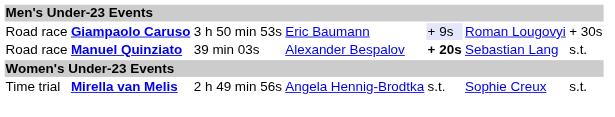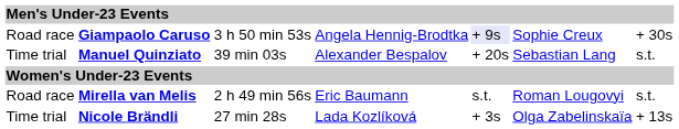 <table>
 <tr bgcolor="#cccccc">
 <td colspan=7><strong>Men's Under-23 Events</strong></td>
 </tr>
 <tr>
 <td>Road race<br></td>
 <td><strong><a href='#'>Giampaolo Caruso</a></strong><br><small></small></td>
 <td>3 h 50 min 53s</td>
-<td><a href='#'>Eric Baumann</a><br><small></small></td>
+<td><a href='#'>Angela Hennig-Brodtka</a><br><small></small></td>
 <td style="background: lavender;">+ 9s</td>
-<td><a href='#'>Roman Lougovyi</a><br><small></small></td>
+<td><a href='#'>Sophie Creux</a><br><small></small></td>
 <td>+ 30s</td>
 </tr>
 <tr>
-<td>Road race<br></td>
+<td>Time trial<br></td>
 <td><strong><a href='#'>Manuel Quinziato</a></strong><br><small></small></td>
 <td>39 min 03s</td>
 <td><a href='#'>Alexander Bespalov</a><br><small></small></td>
-<td><strong>+ 20s</strong></td>
+<td>+ 20s</td>
 <td><a href='#'>Sebastian Lang</a><br><small></small></td>
 <td>s.t.</td>
 </tr>
 <tr bgcolor="#cccccc">
 <td colspan=7><strong>Women's Under-23 Events</strong></td>
 </tr>
 <tr>
-<td>Time trial<br></td>
+<td>Road race<br></td>
 <td><strong><a href='#'>Mirella van Melis</a></strong><br><small></small></td>
 <td>2 h 49 min 56s</td>
-<td><a href='#'>Angela Hennig-Brodtka</a><br><small></small></td>
+<td><a href='#'>Eric Baumann</a><br><small></small></td>
 <td>s.t.</td>
-<td><a href='#'>Sophie Creux</a><br><small></small></td>
+<td><a href='#'>Roman Lougovyi</a><br><small></small></td>
 <td>s.t.</td>
 </tr>
+<tr>
+<td>Time trial<br></td>
+<td><strong><a href='#'>Nicole Brändli</a></strong><br><small></small></td>
+<td>27 min 28s</td>
+<td><a href='#'>Lada Kozlíková</a><br><small></small></td>
+<td>+ 3s</td>
+<td><a href='#'>Olga Zabelinskaïa</a><br><small></small></td>
+<td>+ 13s</td>
+</tr>
 </table>
